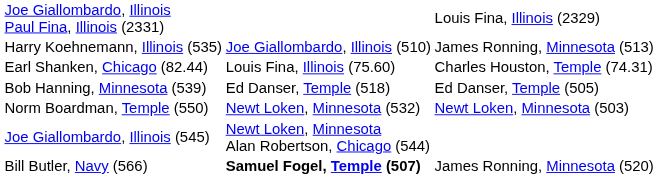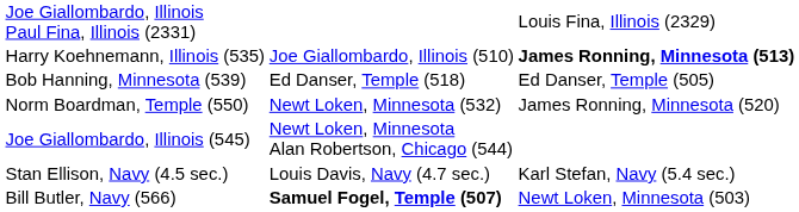 <table>
 <tr>
 <th scope=row style="text-align:left"></th>
 <td><a href='#'>Joe Giallombardo</a>, <a href='#'>Illinois</a><br><a href='#'>Paul Fina</a>, <a href='#'>Illinois</a> (2331)</td>
 <td></td>
 <td>Louis Fina, <a href='#'>Illinois</a> (2329)</td>
 </tr>
 <tr>
 <th scope=row style="text-align:left"></th>
 <td>Harry Koehnemann, <a href='#'>Illinois</a> (535)</td>
 <td><a href='#'>Joe Giallombardo</a>, <a href='#'>Illinois</a> (510)</td>
-<td>James Ronning, <a href='#'>Minnesota</a> (513)</td>
-</tr>
-<tr>
-<th scope=row style="text-align:left"></th>
-<td>Earl Shanken, <a href='#'>Chicago</a> (82.44)</td>
-<td>Louis Fina, <a href='#'>Illinois</a> (75.60)</td>
-<td>Charles Houston, <a href='#'>Temple</a> (74.31)</td>
+<td><strong>James Ronning, <a href='#'>Minnesota</a> (513)</strong></td>
 </tr>
 <tr>
 <th scope=row style="text-align:left"></th>
 <td>Bob Hanning, <a href='#'>Minnesota</a> (539)</td>
 <td>Ed Danser, <a href='#'>Temple</a> (518)</td>
 <td>Ed Danser, <a href='#'>Temple</a> (505)</td>
 </tr>
 <tr>
 <th scope=row style="text-align:left"></th>
 <td>Norm Boardman, <a href='#'>Temple</a> (550)</td>
 <td><a href='#'>Newt Loken</a>, <a href='#'>Minnesota</a> (532)</td>
-<td><a href='#'>Newt Loken</a>, <a href='#'>Minnesota</a> (503)</td>
+<td>James Ronning, <a href='#'>Minnesota</a> (520)</td>
 </tr>
 <tr>
 <th scope=row style="text-align:left"></th>
 <td><a href='#'>Joe Giallombardo</a>, <a href='#'>Illinois</a> (545)</td>
 <td><a href='#'>Newt Loken</a>, <a href='#'>Minnesota</a><br>Alan Robertson, <a href='#'>Chicago</a> (544)</td>
 <td></td>
 </tr>
 <tr>
 <th scope=row style="text-align:left"></th>
+<td>Stan Ellison, <a href='#'>Navy</a> (4.5 sec.)</td>
+<td>Louis Davis, <a href='#'>Navy</a> (4.7 sec.)</td>
+<td>Karl Stefan, <a href='#'>Navy</a> (5.4 sec.)</td>
+</tr>
+<tr>
+<th scope=row style="text-align:left"></th>
 <td>Bill Butler, <a href='#'>Navy</a> (566)</td>
 <td><strong>Samuel Fogel, <a href='#'>Temple</a> (507)</strong></td>
-<td>James Ronning, <a href='#'>Minnesota</a> (520)</td>
+<td><a href='#'>Newt Loken</a>, <a href='#'>Minnesota</a> (503)</td>
 </tr>
 </table>
